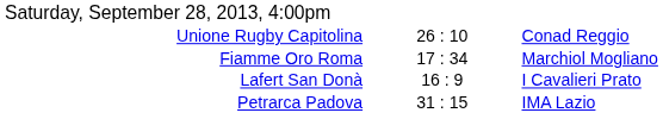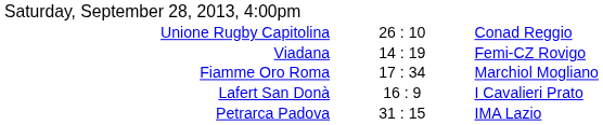 <table style="width:70%;" cellspacing="1">
 <tr>
 <th width=35%></th>
 <th width=15%></th>
 <th></th>
 </tr>
 <tr>
 <td>Saturday, September 28, 2013, 4:00pm</td>
 </tr>
 <tr style=font-size:90%>
 <td align=right><a href='#'>Unione Rugby Capitolina</a></td>
 <td align=center>26 : 10</td>
 <td><a href='#'>Conad Reggio</a></td>
+</tr>
+<tr style=font-size:90%>
+<td align=right><a href='#'>Viadana</a></td>
+<td align=center>14 : 19</td>
+<td><a href='#'>Femi-CZ Rovigo</a></td>
 </tr>
 <tr style=font-size:90%>
 <td align=right><a href='#'>Fiamme Oro Roma</a></td>
 <td align=center>17 : 34</td>
 <td><a href='#'>Marchiol Mogliano</a></td>
 </tr>
 <tr style=font-size:90%>
 <td align=right><a href='#'>Lafert San Donà</a></td>
 <td align=center>16 : 9</td>
 <td><a href='#'>I Cavalieri Prato</a></td>
 </tr>
 <tr style=font-size:90%>
 <td align=right><a href='#'>Petrarca Padova</a></td>
 <td align=center>31 : 15</td>
 <td><a href='#'>IMA Lazio</a></td>
 </tr>
 </table>
